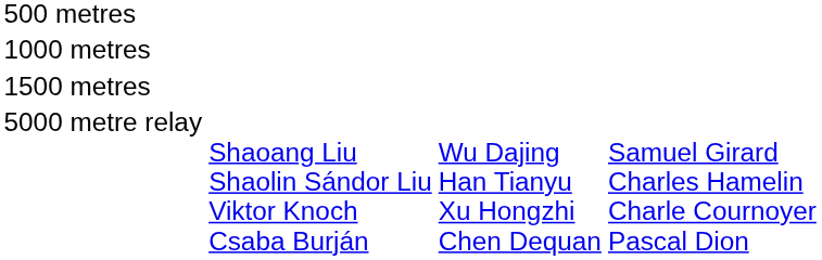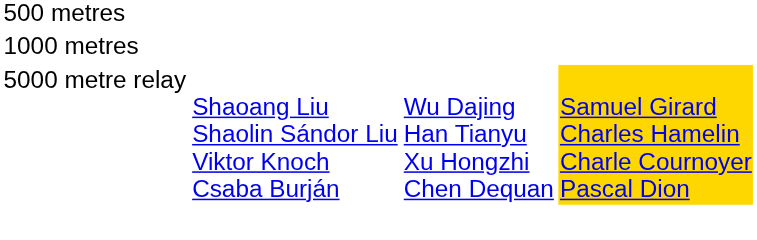 <table>
 <tr>
 <td>500 metres <br></td>
 <td></td>
 <td></td>
 <td></td>
 </tr>
 <tr>
 <td>1000 metres <br></td>
 <td></td>
 <td></td>
 <td></td>
 </tr>
 <tr valign="top">
-<td>1500 metres <br></td>
-<td></td>
-<td></td>
-<td></td>
-</tr>
-<tr valign="top">
 <td>5000 metre relay <br></td>
 <td><br><a href='#'>Shaoang Liu</a><br><a href='#'>Shaolin Sándor Liu</a><br><a href='#'>Viktor Knoch</a><br><a href='#'>Csaba Burján</a></td>
 <td><br><a href='#'>Wu Dajing</a><br><a href='#'>Han Tianyu</a><br><a href='#'>Xu Hongzhi</a><br><a href='#'>Chen Dequan</a></td>
-<td><br><a href='#'>Samuel Girard</a><br><a href='#'>Charles Hamelin</a><br><a href='#'>Charle Cournoyer</a><br><a href='#'>Pascal Dion</a></td>
+<td style="background: gold;"><br><a href='#'>Samuel Girard</a><br><a href='#'>Charles Hamelin</a><br><a href='#'>Charle Cournoyer</a><br><a href='#'>Pascal Dion</a></td>
 </tr>
 </table>
